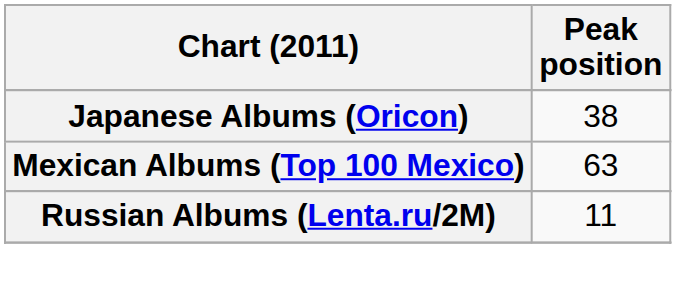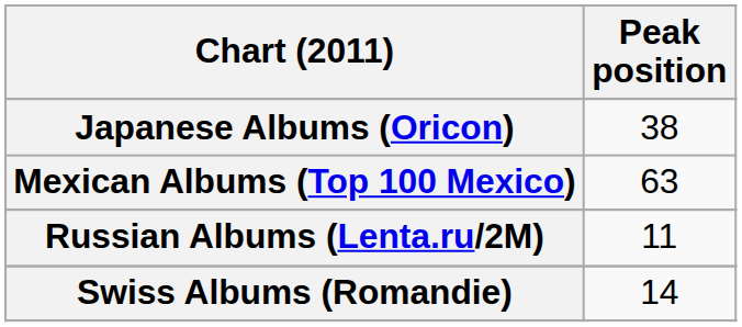 <table class="wikitable plainrowheaders sortable">
 <tr>
 <th>Chart (2011)</th>
 <th>Peak<br>position</th>
 </tr>
 <tr>
 </tr>
 <tr>
 </tr>
 <tr>
 </tr>
 <tr>
 </tr>
 <tr>
 </tr>
 <tr>
 </tr>
 <tr>
 </tr>
 <tr>
 </tr>
 <tr>
 </tr>
 <tr>
 </tr>
 <tr>
 </tr>
 <tr>
 <th scope="row">Japanese Albums (<a href='#'>Oricon</a>)</th>
 <td align="center">38</td>
 </tr>
 <tr>
 <th scope="row">Mexican Albums (<a href='#'>Top 100 Mexico</a>)</th>
 <td align="center">63</td>
 </tr>
 <tr>
 </tr>
 <tr>
 <th scope="row">Russian Albums (<a href='#'>Lenta.ru</a>/2M)</th>
 <td style="text-align:center;">11</td>
 </tr>
 <tr>
 </tr>
 <tr>
 </tr>
 <tr>
 </tr>
 <tr>
 </tr>
 <tr>
+<th scope="row">Swiss Albums (Romandie)</th>
+<td style="text-align:center;">14</td>
+</tr>
+<tr>
 </tr>
 <tr>
 </tr>
 <tr>
 </tr>
 <tr>
 </tr>
 <tr>
 </tr>
 <tr>
 </tr>
 <tr>
 </tr>
 </table>
